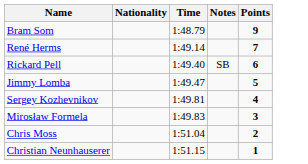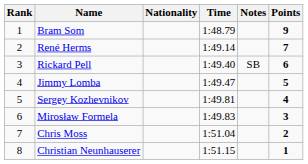 <table class="wikitable sortable" style="text-align:center">
 <tr>
+<th>Rank</th>
 <th>Name</th>
 <th>Nationality</th>
 <th>Time</th>
 <th>Notes</th>
 <th>Points</th>
 </tr>
 <tr>
+<td>1</td>
 <td align=left><a href='#'>Bram Som</a></td>
 <td align=left></td>
 <td>1:48.79</td>
 <td></td>
 <td><strong>9</strong></td>
 </tr>
 <tr>
+<td>2</td>
 <td align=left><a href='#'>René Herms</a></td>
 <td align=left></td>
 <td>1:49.14</td>
 <td></td>
 <td><strong>7</strong></td>
 </tr>
 <tr>
+<td>3</td>
 <td align=left><a href='#'>Rickard Pell</a></td>
 <td align=left></td>
 <td>1:49.40</td>
 <td>SB</td>
 <td><strong>6</strong></td>
 </tr>
 <tr>
+<td>4</td>
 <td align=left><a href='#'>Jimmy Lomba</a></td>
 <td align=left></td>
 <td>1:49.47</td>
 <td></td>
 <td><strong>5</strong></td>
 </tr>
 <tr>
+<td>5</td>
 <td align=left><a href='#'>Sergey Kozhevnikov</a></td>
 <td align=left></td>
 <td>1:49.81</td>
 <td></td>
 <td><strong>4</strong></td>
 </tr>
 <tr>
+<td>6</td>
 <td align=left><a href='#'>Mirosław Formela</a></td>
 <td align=left></td>
 <td>1:49.83</td>
 <td></td>
 <td><strong>3</strong></td>
 </tr>
 <tr>
+<td>7</td>
 <td align=left><a href='#'>Chris Moss</a></td>
 <td align=left></td>
 <td>1:51.04</td>
 <td></td>
 <td><strong>2</strong></td>
 </tr>
 <tr>
+<td>8</td>
 <td align=left><a href='#'>Christian Neunhauserer</a></td>
 <td align=left></td>
 <td>1:51.15</td>
 <td></td>
 <td><strong>1</strong></td>
 </tr>
 </table>
